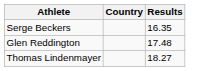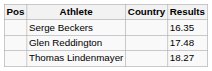 <table class="wikitable wikble">
 <tr>
+<th>Pos</th>
 <th>Athlete</th>
 <th>Country</th>
 <th>Results</th>
 </tr>
 <tr>
+<td align="center"></td>
 <td>Serge Beckers</td>
 <td></td>
 <td>16.35</td>
 </tr>
 <tr>
+<td align="center"></td>
 <td>Glen Reddington</td>
 <td></td>
 <td>17.48</td>
 </tr>
 <tr>
+<td align="center"></td>
 <td>Thomas Lindenmayer</td>
 <td></td>
 <td>18.27</td>
 </tr>
 </table>
